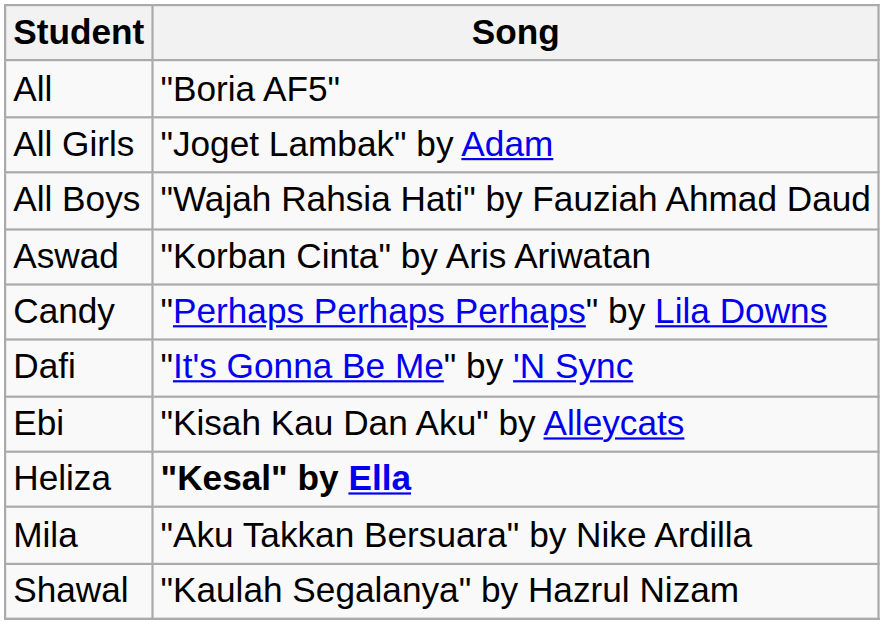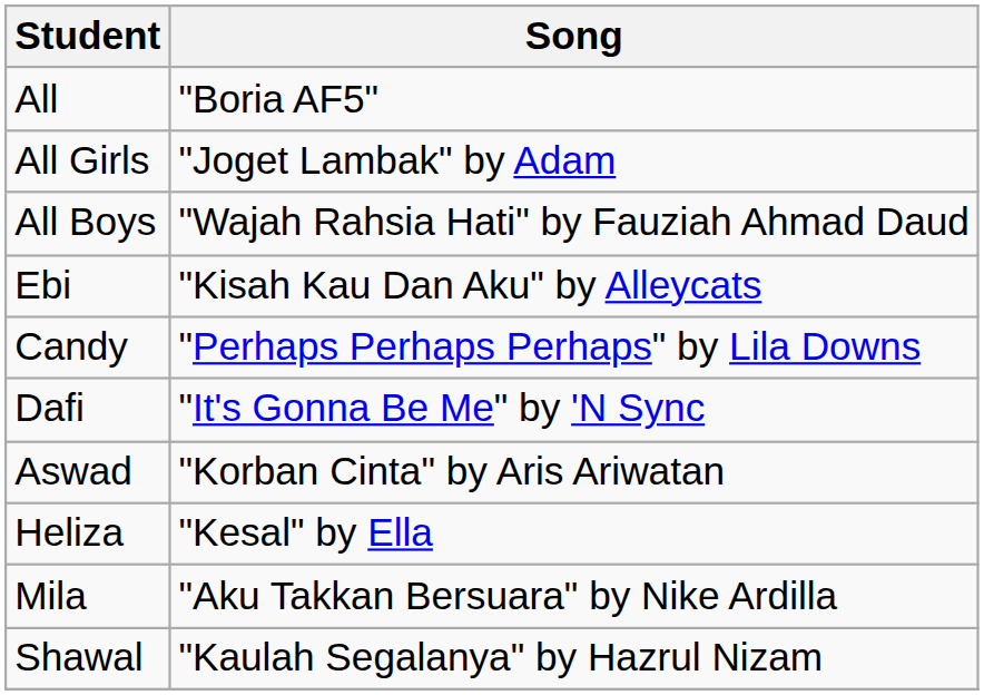 <table class="wikitable">
 <tr>
 <th>Student</th>
 <th>Song</th>
 </tr>
 <tr>
 <td>All</td>
 <td>"Boria AF5"</td>
 </tr>
 <tr>
 <td>All Girls</td>
 <td>"Joget Lambak" by <a href='#'>Adam</a></td>
 </tr>
 <tr>
 <td>All Boys</td>
 <td>"Wajah Rahsia Hati" by Fauziah Ahmad Daud</td>
 </tr>
 <tr>
-<td>Aswad</td>
-<td>"Korban Cinta" by Aris Ariwatan</td>
+<td>Ebi</td>
+<td>"Kisah Kau Dan Aku" by <a href='#'>Alleycats</a></td>
 </tr>
 <tr>
 <td>Candy</td>
 <td>"<a href='#'>Perhaps Perhaps Perhaps</a>" by <a href='#'>Lila Downs</a></td>
 </tr>
 <tr>
 <td>Dafi</td>
 <td>"<a href='#'>It's Gonna Be Me</a>" by <a href='#'>'N Sync</a></td>
 </tr>
 <tr>
-<td>Ebi</td>
-<td>"Kisah Kau Dan Aku" by <a href='#'>Alleycats</a></td>
+<td>Aswad</td>
+<td>"Korban Cinta" by Aris Ariwatan</td>
 </tr>
 <tr>
 <td>Heliza</td>
-<td><strong>"Kesal" by <a href='#'>Ella</a></strong></td>
+<td>"Kesal" by <a href='#'>Ella</a></td>
 </tr>
 <tr>
 <td>Mila</td>
 <td>"Aku Takkan Bersuara" by Nike Ardilla</td>
 </tr>
 <tr>
 <td>Shawal</td>
 <td>"Kaulah Segalanya" by Hazrul Nizam</td>
 </tr>
 <tr>
 </tr>
 </table>
